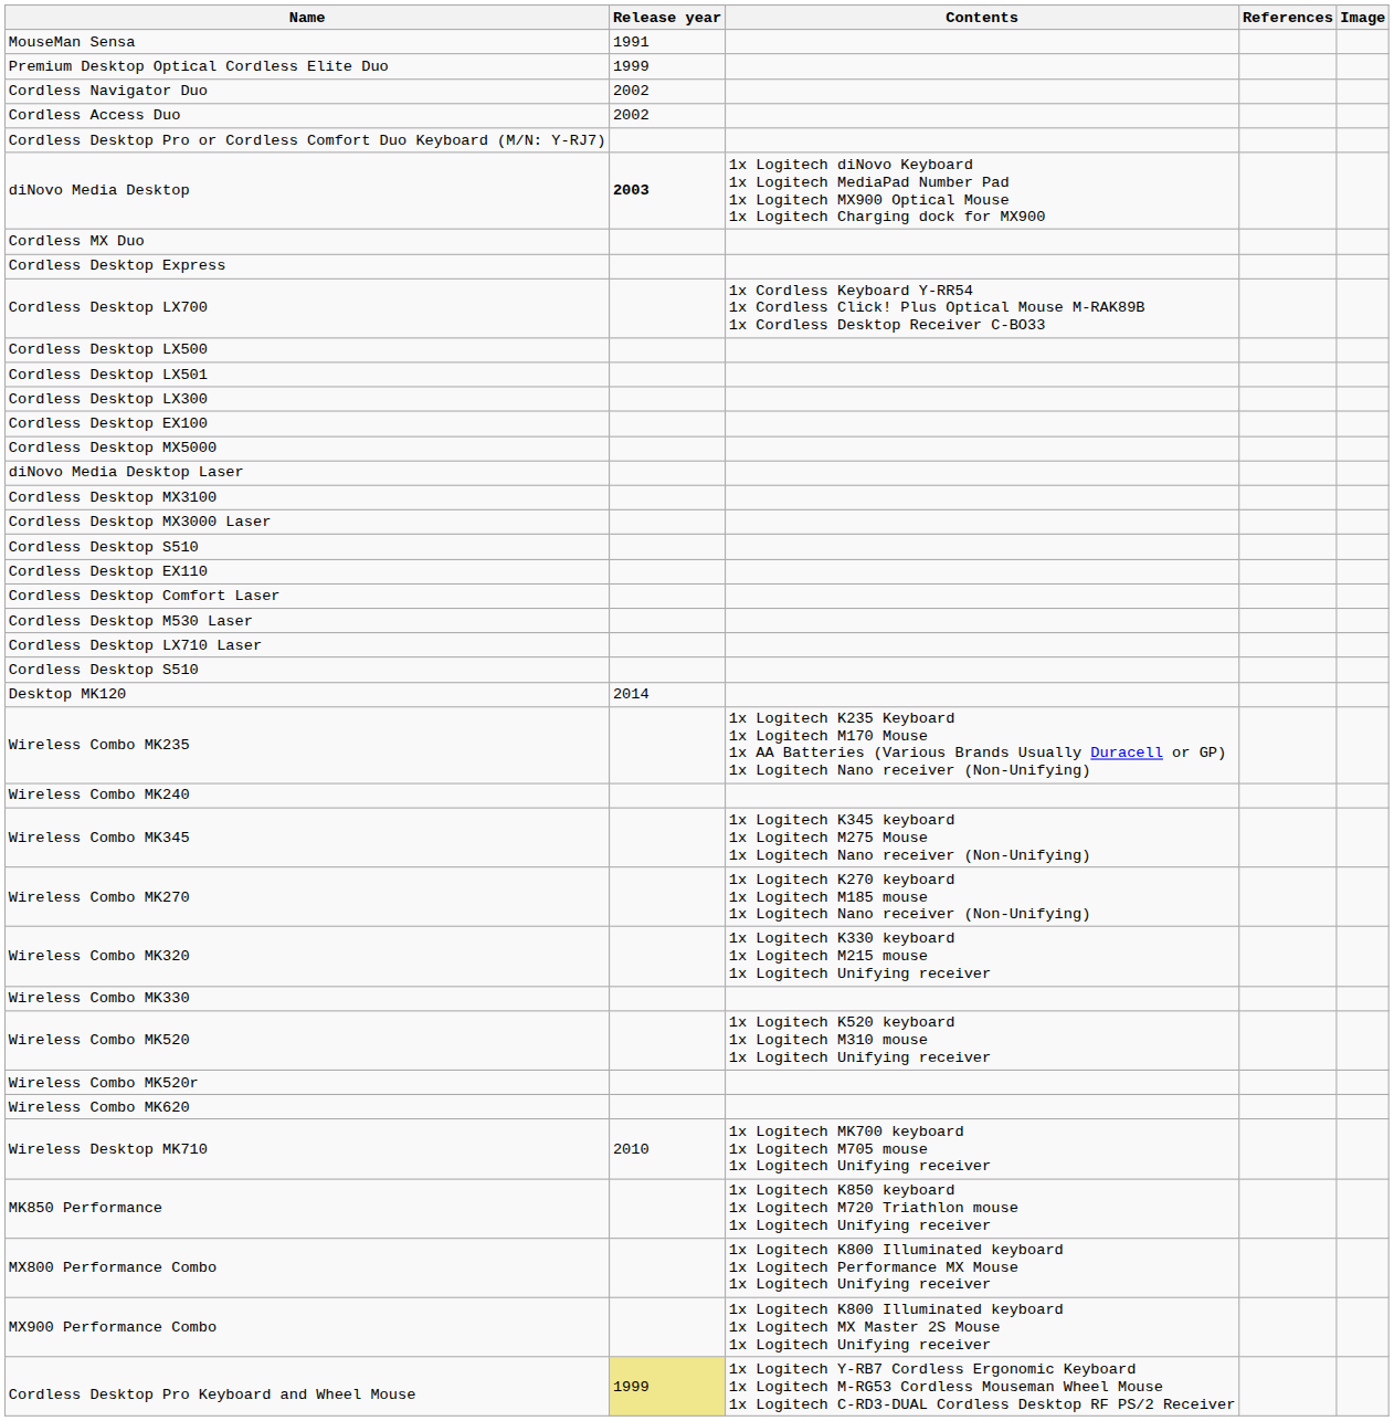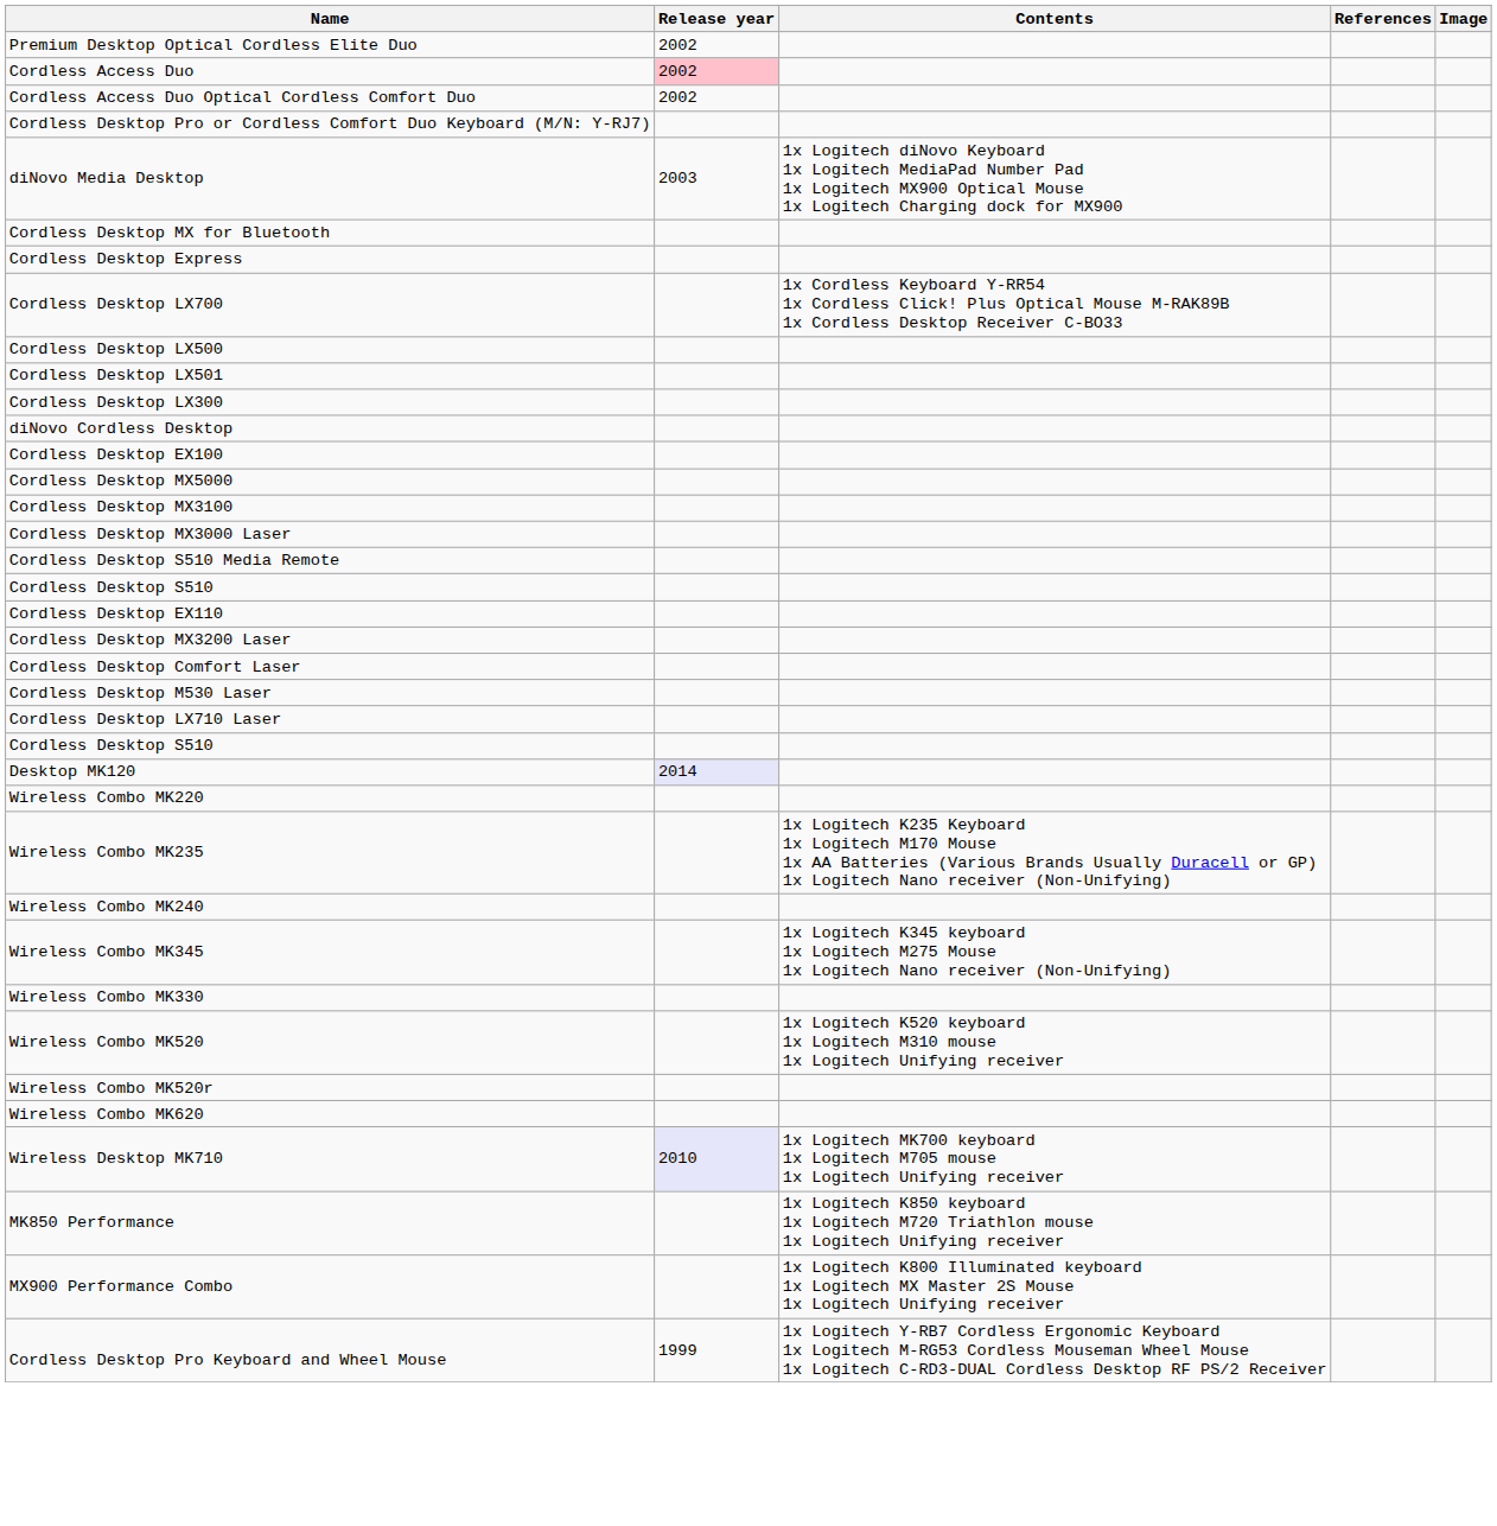 <table class="wikitable sortable">
 <tr>
 <th>Name</th>
 <th>Release year</th>
 <th>Contents</th>
 <th>References</th>
 <th>Image</th>
 </tr>
 <tr>
-<td>MouseMan Sensa</td>
-<td>1991</td>
-<td></td>
-<td></td>
-<td></td>
-</tr>
-<tr>
 <td>Premium Desktop Optical Cordless Elite Duo</td>
-<td>1999</td>
-<td></td>
-<td></td>
-<td></td>
-</tr>
-<tr>
-<td>Cordless Navigator Duo</td>
 <td>2002</td>
 <td></td>
 <td></td>
 <td></td>
 </tr>
 <tr>
 <td>Cordless Access Duo</td>
+<td style="background: pink;">2002</td>
+<td></td>
+<td></td>
+<td></td>
+</tr>
+<tr>
+<td>Cordless Access Duo Optical Cordless Comfort Duo</td>
 <td>2002</td>
 <td></td>
 <td></td>
 <td></td>
 </tr>
 <tr>
 <td>Cordless Desktop Pro or Cordless Comfort Duo Keyboard (M/N: Y-RJ7)</td>
 <td></td>
 <td></td>
 <td></td>
 <td></td>
 </tr>
 <tr>
 <td>diNovo Media Desktop</td>
-<td><strong>2003</strong></td>
+<td>2003</td>
 <td>1x Logitech diNovo Keyboard<br>1x Logitech MediaPad Number Pad<br>1x Logitech MX900 Optical Mouse<br>1x Logitech Charging dock for MX900</td>
 <td></td>
 <td></td>
 </tr>
 <tr>
-<td>Cordless MX Duo</td>
+<td>Cordless Desktop MX for Bluetooth</td>
 <td></td>
 <td></td>
 <td></td>
 <td></td>
 </tr>
 <tr>
 <td>Cordless Desktop Express</td>
 <td></td>
 <td></td>
 <td></td>
 <td></td>
 </tr>
 <tr>
 <td>Cordless Desktop LX700</td>
 <td></td>
 <td>1x 	Cordless Keyboard Y-RR54<br>1x 	Cordless Click! Plus Optical Mouse M-RAK89B<br>1x 	Cordless Desktop Receiver C-BO33</td>
 <td></td>
 <td></td>
 </tr>
 <tr>
 <td>Cordless Desktop LX500</td>
 <td></td>
 <td></td>
 <td></td>
 <td></td>
 </tr>
 <tr>
 <td>Cordless Desktop LX501</td>
 <td></td>
 <td></td>
 <td></td>
 <td></td>
 </tr>
 <tr>
 <td>Cordless Desktop LX300</td>
 <td></td>
 <td></td>
 <td></td>
 <td></td>
 </tr>
 <tr>
+<td>diNovo Cordless Desktop</td>
+<td></td>
+<td></td>
+<td></td>
+<td></td>
+</tr>
+<tr>
 <td>Cordless Desktop EX100</td>
 <td></td>
 <td></td>
 <td></td>
 <td></td>
 </tr>
 <tr>
 <td>Cordless Desktop MX5000</td>
-<td></td>
-<td></td>
-<td></td>
-<td></td>
-</tr>
-<tr>
-<td>diNovo Media Desktop Laser</td>
 <td></td>
 <td></td>
 <td></td>
 <td></td>
 </tr>
 <tr>
 <td>Cordless Desktop MX3100</td>
 <td></td>
 <td></td>
 <td></td>
 <td></td>
 </tr>
 <tr>
 <td>Cordless Desktop MX3000 Laser</td>
 <td></td>
 <td></td>
 <td></td>
 <td></td>
 </tr>
 <tr>
+<td>Cordless Desktop S510 Media Remote</td>
+<td></td>
+<td></td>
+<td></td>
+<td></td>
+</tr>
+<tr>
 <td>Cordless Desktop S510</td>
 <td></td>
 <td></td>
 <td></td>
 <td></td>
 </tr>
 <tr>
 <td>Cordless Desktop EX110</td>
+<td></td>
+<td></td>
+<td></td>
+<td></td>
+</tr>
+<tr>
+<td>Cordless Desktop MX3200 Laser</td>
 <td></td>
 <td></td>
 <td></td>
 <td></td>
 </tr>
 <tr>
 <td>Cordless Desktop Comfort Laser</td>
 <td></td>
 <td></td>
 <td></td>
 <td></td>
 </tr>
 <tr>
 <td>Cordless Desktop M530 Laser</td>
 <td></td>
 <td></td>
 <td></td>
 <td></td>
 </tr>
 <tr>
 <td>Cordless Desktop LX710 Laser</td>
 <td></td>
 <td></td>
 <td></td>
 <td></td>
 </tr>
 <tr>
 <td>Cordless Desktop S510</td>
 <td></td>
 <td></td>
 <td></td>
 <td></td>
 </tr>
 <tr>
 <td>Desktop MK120</td>
-<td>2014</td>
+<td style="background: lavender;">2014</td>
+<td></td>
+<td></td>
+<td></td>
+</tr>
+<tr>
+<td>Wireless Combo MK220</td>
+<td></td>
 <td></td>
 <td></td>
 <td></td>
 </tr>
 <tr>
 <td>Wireless Combo MK235</td>
 <td></td>
 <td>1x Logitech K235 Keyboard<br>1x Logitech M170 Mouse<br>1x AA Batteries (Various Brands Usually <a href='#'>Duracell</a> or GP)<br>1x Logitech Nano receiver (Non-Unifying)</td>
 <td></td>
 <td></td>
 </tr>
 <tr>
 <td>Wireless Combo MK240</td>
 <td></td>
 <td></td>
 <td></td>
 <td></td>
 </tr>
 <tr>
 <td>Wireless Combo MK345</td>
 <td></td>
 <td>1x Logitech K345 keyboard<br>1x Logitech M275 Mouse<br>1x Logitech Nano receiver (Non-Unifying)</td>
-<td></td>
-<td></td>
-</tr>
-<tr>
-<td>Wireless Combo MK270</td>
-<td></td>
-<td>1x Logitech K270 keyboard<br>1x Logitech M185 mouse<br>1x Logitech Nano receiver (Non-Unifying)</td>
-<td></td>
-<td></td>
-</tr>
-<tr>
-<td>Wireless Combo MK320</td>
-<td></td>
-<td>1x Logitech K330 keyboard<br>1x Logitech M215 mouse<br>1x Logitech Unifying receiver</td>
 <td></td>
 <td></td>
 </tr>
 <tr>
 <td>Wireless Combo MK330</td>
 <td></td>
 <td></td>
 <td></td>
 <td></td>
 </tr>
 <tr>
 <td>Wireless Combo MK520</td>
 <td></td>
 <td>1x Logitech K520 keyboard<br>1x Logitech M310 mouse<br>1x Logitech Unifying receiver</td>
 <td></td>
 <td></td>
 </tr>
 <tr>
 <td>Wireless Combo MK520r</td>
 <td></td>
 <td></td>
 <td></td>
 <td></td>
 </tr>
 <tr>
 <td>Wireless Combo MK620</td>
 <td></td>
 <td></td>
 <td></td>
 <td></td>
 </tr>
 <tr>
 <td>Wireless Desktop MK710</td>
-<td>2010</td>
+<td style="background: lavender;">2010</td>
 <td>1x Logitech MK700 keyboard<br>1x Logitech M705 mouse<br>1x Logitech Unifying receiver</td>
 <td></td>
 <td></td>
 </tr>
 <tr>
 <td>MK850 Performance</td>
 <td></td>
 <td>1x Logitech K850 keyboard<br>1x Logitech M720 Triathlon mouse<br>1x Logitech Unifying receiver</td>
 <td></td>
 <td></td>
 </tr>
 <tr>
-<td>MX800 Performance Combo</td>
-<td></td>
-<td>1x Logitech K800 Illuminated keyboard<br>1x Logitech Performance MX Mouse<br>1x Logitech Unifying receiver</td>
-<td></td>
-<td></td>
-</tr>
-<tr>
 <td>MX900 Performance Combo</td>
 <td></td>
 <td>1x Logitech K800 Illuminated keyboard<br>1x Logitech MX Master 2S Mouse<br>1x Logitech Unifying receiver</td>
 <td></td>
 <td></td>
 </tr>
 <tr>
 <td><br>Cordless Desktop Pro Keyboard and Wheel Mouse</td>
-<td style="background: khaki;">1999</td>
+<td>1999</td>
 <td>1x Logitech Y-RB7 Cordless Ergonomic Keyboard<br>1x Logitech M-RG53 Cordless Mouseman Wheel Mouse<br>1x Logitech C-RD3-DUAL Cordless Desktop RF PS/2 Receiver</td>
 <td></td>
 <td></td>
 </tr>
 </table>
